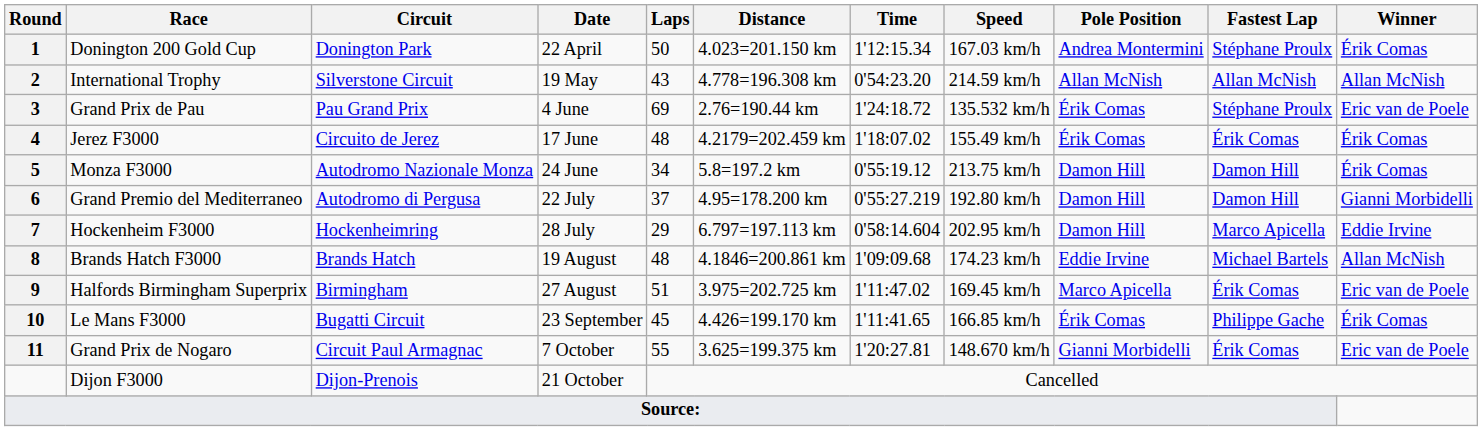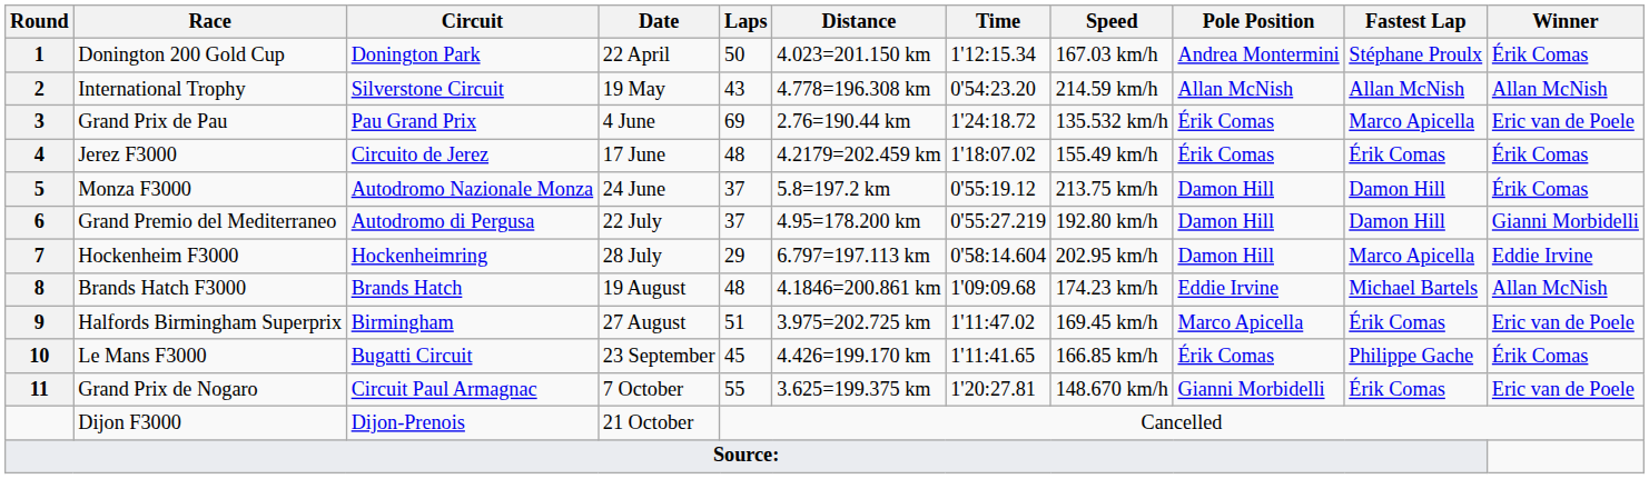 <table class="wikitable" style="font-size:85%">
 <tr>
 <th>Round</th>
 <th>Race</th>
 <th>Circuit</th>
 <th>Date</th>
 <th>Laps</th>
 <th>Distance</th>
 <th>Time</th>
 <th>Speed</th>
 <th>Pole Position</th>
 <th>Fastest Lap</th>
 <th>Winner</th>
 </tr>
 <tr>
 <th>1</th>
 <td nowrap>Donington 200 Gold Cup</td>
 <td nowrap> <a href='#'>Donington Park</a></td>
 <td nowrap>22 April</td>
 <td>50</td>
 <td>4.023=201.150 km</td>
 <td>1'12:15.34</td>
 <td>167.03 km/h</td>
 <td nowrap> <a href='#'>Andrea Montermini</a></td>
 <td nowrap> <a href='#'>Stéphane Proulx</a></td>
 <td nowrap> <a href='#'>Érik Comas</a></td>
 </tr>
 <tr>
 <th>2</th>
 <td nowrap>International Trophy</td>
 <td nowrap> <a href='#'>Silverstone Circuit</a></td>
 <td nowrap>19 May</td>
 <td>43</td>
 <td>4.778=196.308 km</td>
 <td>0'54:23.20</td>
 <td>214.59 km/h</td>
 <td nowrap> <a href='#'>Allan McNish</a></td>
 <td nowrap> <a href='#'>Allan McNish</a></td>
 <td nowrap> <a href='#'>Allan McNish</a></td>
 </tr>
 <tr>
 <th>3</th>
 <td nowrap>Grand Prix de Pau</td>
 <td nowrap> <a href='#'>Pau Grand Prix</a></td>
 <td nowrap>4 June</td>
 <td>69</td>
 <td>2.76=190.44 km</td>
 <td>1'24:18.72</td>
 <td>135.532 km/h</td>
 <td nowrap> <a href='#'>Érik Comas</a></td>
-<td nowrap> <a href='#'>Stéphane Proulx</a></td>
+<td nowrap> <a href='#'>Marco Apicella</a></td>
 <td nowrap> <a href='#'>Eric van de Poele</a></td>
 </tr>
 <tr>
 <th>4</th>
 <td nowrap>Jerez F3000</td>
 <td nowrap> <a href='#'>Circuito de Jerez</a></td>
 <td nowrap>17 June</td>
 <td>48</td>
 <td>4.2179=202.459 km</td>
 <td>1'18:07.02</td>
 <td>155.49 km/h</td>
 <td nowrap> <a href='#'>Érik Comas</a></td>
 <td nowrap> <a href='#'>Érik Comas</a></td>
 <td nowrap> <a href='#'>Érik Comas</a></td>
 </tr>
 <tr>
 <th>5</th>
 <td nowrap>Monza F3000</td>
 <td nowrap> <a href='#'>Autodromo Nazionale Monza</a></td>
 <td nowrap>24 June</td>
-<td>34</td>
+<td>37</td>
 <td>5.8=197.2 km</td>
 <td>0'55:19.12</td>
 <td>213.75 km/h</td>
 <td nowrap> <a href='#'>Damon Hill</a></td>
 <td nowrap> <a href='#'>Damon Hill</a></td>
 <td nowrap> <a href='#'>Érik Comas</a></td>
 </tr>
 <tr>
 <th>6</th>
 <td nowrap>Grand Premio del Mediterraneo</td>
 <td nowrap> <a href='#'>Autodromo di Pergusa</a></td>
 <td nowrap>22 July</td>
 <td>37</td>
 <td>4.95=178.200 km</td>
 <td>0'55:27.219</td>
 <td>192.80 km/h</td>
 <td nowrap> <a href='#'>Damon Hill</a></td>
 <td nowrap> <a href='#'>Damon Hill</a></td>
 <td nowrap> <a href='#'>Gianni Morbidelli</a></td>
 </tr>
 <tr>
 <th>7</th>
 <td nowrap>Hockenheim F3000</td>
 <td nowrap> <a href='#'>Hockenheimring</a></td>
 <td nowrap>28 July</td>
 <td>29</td>
 <td>6.797=197.113 km</td>
 <td>0'58:14.604</td>
 <td>202.95 km/h</td>
 <td nowrap> <a href='#'>Damon Hill</a></td>
 <td nowrap> <a href='#'>Marco Apicella</a></td>
 <td nowrap> <a href='#'>Eddie Irvine</a></td>
 </tr>
 <tr>
 <th>8</th>
 <td nowrap>Brands Hatch F3000</td>
 <td nowrap> <a href='#'>Brands Hatch</a></td>
 <td nowrap>19 August</td>
 <td>48</td>
 <td>4.1846=200.861 km</td>
 <td>1'09:09.68</td>
 <td>174.23 km/h</td>
 <td nowrap> <a href='#'>Eddie Irvine</a></td>
 <td nowrap> <a href='#'>Michael Bartels</a></td>
 <td nowrap> <a href='#'>Allan McNish</a></td>
 </tr>
 <tr>
 <th>9</th>
 <td nowrap>Halfords Birmingham Superprix</td>
 <td nowrap> <a href='#'>Birmingham</a></td>
 <td nowrap>27 August</td>
 <td>51</td>
 <td>3.975=202.725 km</td>
 <td>1'11:47.02</td>
 <td>169.45 km/h</td>
 <td nowrap> <a href='#'>Marco Apicella</a></td>
 <td nowrap> <a href='#'>Érik Comas</a></td>
 <td nowrap> <a href='#'>Eric van de Poele</a></td>
 </tr>
 <tr>
 <th>10</th>
 <td nowrap>Le Mans F3000</td>
 <td nowrap> <a href='#'>Bugatti Circuit</a></td>
 <td nowrap>23 September</td>
 <td>45</td>
 <td>4.426=199.170 km</td>
 <td>1'11:41.65</td>
 <td>166.85 km/h</td>
 <td nowrap> <a href='#'>Érik Comas</a></td>
 <td nowrap> <a href='#'>Philippe Gache</a></td>
 <td nowrap> <a href='#'>Érik Comas</a></td>
 </tr>
 <tr>
 <th>11</th>
 <td nowrap>Grand Prix de Nogaro</td>
 <td nowrap> <a href='#'>Circuit Paul Armagnac</a></td>
 <td nowrap>7 October</td>
 <td>55</td>
 <td>3.625=199.375 km</td>
 <td>1'20:27.81</td>
 <td>148.670 km/h</td>
 <td nowrap> <a href='#'>Gianni Morbidelli</a></td>
 <td nowrap> <a href='#'>Érik Comas</a></td>
 <td nowrap> <a href='#'>Eric van de Poele</a></td>
 </tr>
 <tr>
 <td></td>
 <td nowrap>Dijon F3000</td>
 <td nowrap> <a href='#'>Dijon-Prenois</a></td>
 <td nowrap>21 October</td>
 <td colspan=7 align=center>Cancelled</td>
 </tr>
 <tr class="sortbottom">
 <td colspan="10" style="background-color:#EAECF0;text-align:center"><strong>Source:</strong></td>
 </tr>
 </table>
